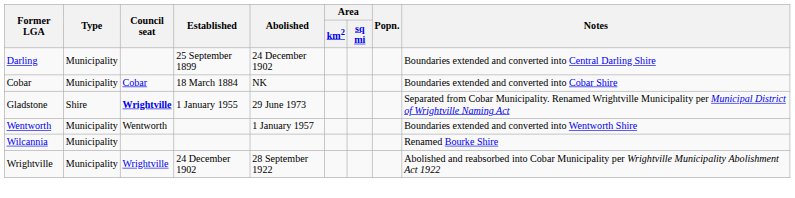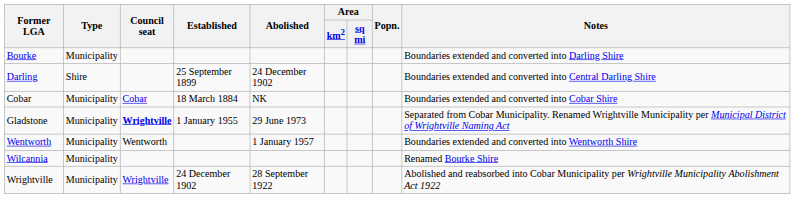 <table class="wikitable sortable">
 <tr>
 <th rowspan="2">Former LGA</th>
 <th rowspan="2">Type</th>
 <th rowspan="2">Council<br>seat</th>
 <th rowspan="2">Established</th>
 <th rowspan="2">Abolished</th>
 <th colspan="2">Area</th>
 <th rowspan="2">Popn.<br></th>
 <th rowspan="2">Notes</th>
 </tr>
 <tr>
 <th><a href='#'>km<sup>2</sup></a></th>
 <th><a href='#'>sq mi</a></th>
 </tr>
 <tr>
+<td><a href='#'>Bourke</a></td>
+<td>Municipality</td>
+<td></td>
+<td></td>
+<td></td>
+<td></td>
+<td></td>
+<td></td>
+<td>Boundaries extended and converted into <a href='#'>Darling Shire</a></td>
+</tr>
+<tr>
 <td><a href='#'>Darling</a></td>
-<td>Municipality</td>
+<td>Shire</td>
 <td></td>
 <td>25 September 1899</td>
 <td>24 December 1902</td>
 <td></td>
 <td></td>
 <td></td>
 <td>Boundaries extended and converted into <a href='#'>Central Darling Shire</a></td>
 </tr>
 <tr>
 <td>Cobar</td>
 <td>Municipality</td>
 <td><a href='#'>Cobar</a></td>
 <td>18 March 1884</td>
 <td>NK</td>
 <td></td>
 <td></td>
 <td></td>
 <td>Boundaries extended and converted into <a href='#'>Cobar Shire</a></td>
 </tr>
 <tr>
 <td>Gladstone</td>
-<td>Shire</td>
+<td>Municipality</td>
 <td><strong><a href='#'>Wrightville</a></strong></td>
 <td>1 January 1955</td>
 <td>29 June 1973</td>
 <td></td>
 <td></td>
 <td></td>
 <td>Separated from Cobar Municipality. Renamed Wrightville Municipality per <em><a href='#'>Municipal District of Wrightville Naming Act</a></em></td>
 </tr>
 <tr>
 <td><a href='#'>Wentworth</a></td>
 <td>Municipality</td>
 <td>Wentworth</td>
 <td></td>
 <td>1 January 1957</td>
 <td></td>
 <td></td>
 <td></td>
 <td>Boundaries extended and converted into <a href='#'>Wentworth Shire</a></td>
 </tr>
 <tr>
 <td><a href='#'>Wilcannia</a></td>
 <td>Municipality</td>
 <td></td>
 <td></td>
 <td></td>
 <td></td>
 <td></td>
 <td></td>
 <td>Renamed <a href='#'>Bourke Shire</a></td>
 </tr>
 <tr>
 <td>Wrightville</td>
 <td>Municipality</td>
 <td><a href='#'>Wrightville</a></td>
 <td>24 December 1902</td>
 <td>28 September 1922</td>
 <td></td>
 <td></td>
 <td></td>
 <td>Abolished and reabsorbed into Cobar Municipality per <em>Wrightville Municipality Abolishment Act 1922</em></td>
 </tr>
 </table>
